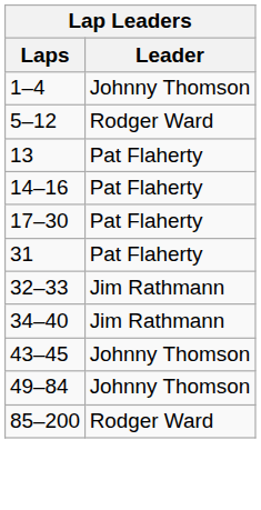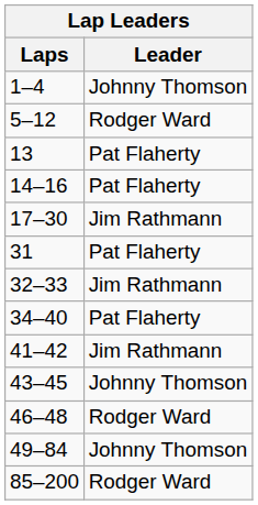 <table class="wikitable">
 <tr>
 <th colspan=2>Lap Leaders</th>
 </tr>
 <tr>
 <th>Laps</th>
 <th>Leader</th>
 </tr>
 <tr>
 <td>1–4</td>
 <td>Johnny Thomson</td>
 </tr>
 <tr>
 <td>5–12</td>
 <td>Rodger Ward</td>
 </tr>
 <tr>
 <td>13</td>
 <td>Pat Flaherty</td>
 </tr>
 <tr>
 <td>14–16</td>
 <td>Pat Flaherty</td>
 </tr>
 <tr>
 <td>17–30</td>
-<td>Pat Flaherty</td>
+<td>Jim Rathmann</td>
 </tr>
 <tr>
 <td>31</td>
 <td>Pat Flaherty</td>
 </tr>
 <tr>
 <td>32–33</td>
 <td>Jim Rathmann</td>
 </tr>
 <tr>
 <td>34–40</td>
+<td>Pat Flaherty</td>
+</tr>
+<tr>
+<td>41–42</td>
 <td>Jim Rathmann</td>
 </tr>
 <tr>
 <td>43–45</td>
 <td>Johnny Thomson</td>
+</tr>
+<tr>
+<td>46–48</td>
+<td>Rodger Ward</td>
 </tr>
 <tr>
 <td>49–84</td>
 <td>Johnny Thomson</td>
 </tr>
 <tr>
 <td>85–200</td>
 <td>Rodger Ward</td>
 </tr>
 </table>
